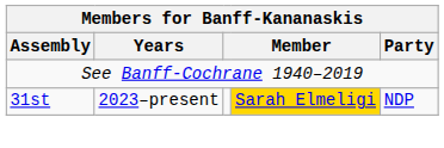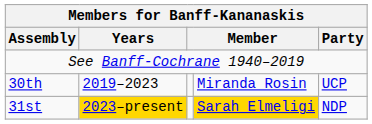 <table class="wikitable" align=right>
 <tr>
 <th colspan=5>Members for Banff-Kananaskis</th>
 </tr>
 <tr>
 <th>Assembly</th>
 <th>Years</th>
 <th colspan="2">Member</th>
 <th>Party</th>
 </tr>
 <tr>
 <td align="center" colspan=5><em>See <a href='#'>Banff-Cochrane</a> 1940–2019</em></td>
 </tr>
 <tr>
+<td><a href='#'>30th</a></td>
+<td><a href='#'>2019</a>–2023</td>
+<td></td>
+<td><a href='#'>Miranda Rosin</a></td>
+<td><a href='#'>UCP</a></td>
+</tr>
+<tr>
 <td><a href='#'>31st</a></td>
-<td><a href='#'>2023</a>–present</td>
+<td style="background: gold;"><a href='#'>2023</a>–present</td>
 <td></td>
 <td style="background: gold;"><a href='#'>Sarah Elmeligi</a></td>
 <td><a href='#'>NDP</a></td>
 </tr>
 </table>
